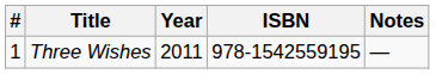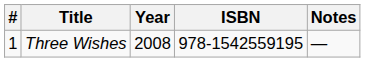 <table class="wikitable">
 <tr>
 <th>#</th>
 <th>Title</th>
 <th>Year</th>
 <th>ISBN</th>
 <th>Notes</th>
 </tr>
 <tr>
 <td>1</td>
 <td><em>Three Wishes</em></td>
-<td>2011</td>
+<td>2008</td>
 <td>978-1542559195</td>
 <td>—</td>
 </tr>
 </table>
